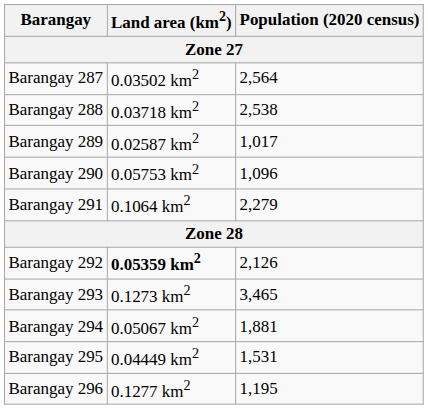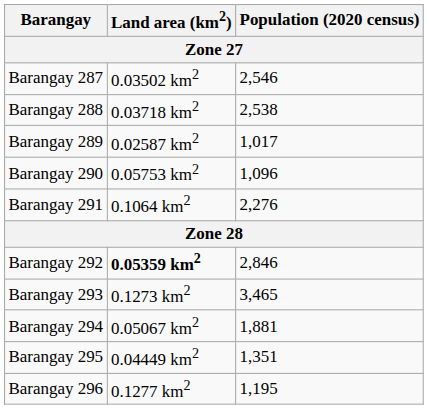 <table class="wikitable">
 <tr>
 <th>Barangay</th>
 <th>Land area (km<sup>2</sup>)</th>
 <th>Population (2020 census)</th>
 </tr>
 <tr>
 <th colspan=3>Zone 27</th>
 </tr>
 <tr>
 <td>Barangay 287</td>
 <td>0.03502 km<sup>2</sup></td>
-<td>2,564</td>
+<td>2,546</td>
 </tr>
 <tr>
 <td>Barangay 288</td>
 <td>0.03718 km<sup>2</sup></td>
 <td>2,538</td>
 </tr>
 <tr>
 <td>Barangay 289</td>
 <td>0.02587 km<sup>2</sup></td>
 <td>1,017</td>
 </tr>
 <tr>
 <td>Barangay 290</td>
 <td>0.05753 km<sup>2</sup></td>
 <td>1,096</td>
 </tr>
 <tr>
 <td>Barangay 291</td>
 <td>0.1064 km<sup>2</sup></td>
-<td>2,279</td>
+<td>2,276</td>
 </tr>
 <tr>
 <th colspan=3>Zone 28</th>
 </tr>
 <tr>
 <td>Barangay 292</td>
 <td><strong>0.05359 km<sup>2</sup></strong></td>
-<td>2,126</td>
+<td>2,846</td>
 </tr>
 <tr>
 <td>Barangay 293</td>
 <td>0.1273 km<sup>2</sup></td>
 <td>3,465</td>
 </tr>
 <tr>
 <td>Barangay 294</td>
 <td>0.05067 km<sup>2</sup></td>
 <td>1,881</td>
 </tr>
 <tr>
 <td>Barangay 295</td>
 <td>0.04449 km<sup>2</sup></td>
-<td>1,531</td>
+<td>1,351</td>
 </tr>
 <tr>
 <td>Barangay 296</td>
 <td>0.1277 km<sup>2</sup></td>
 <td>1,195</td>
 </tr>
 </table>
